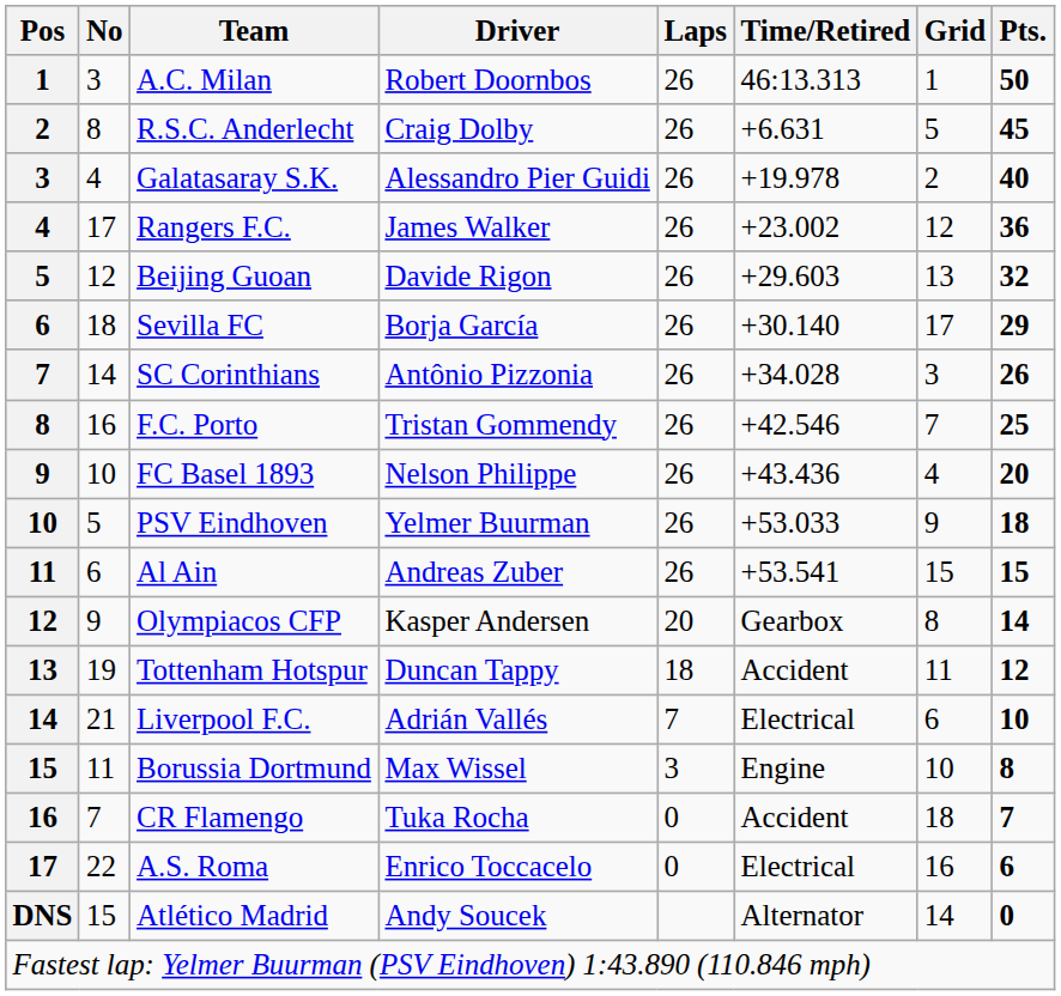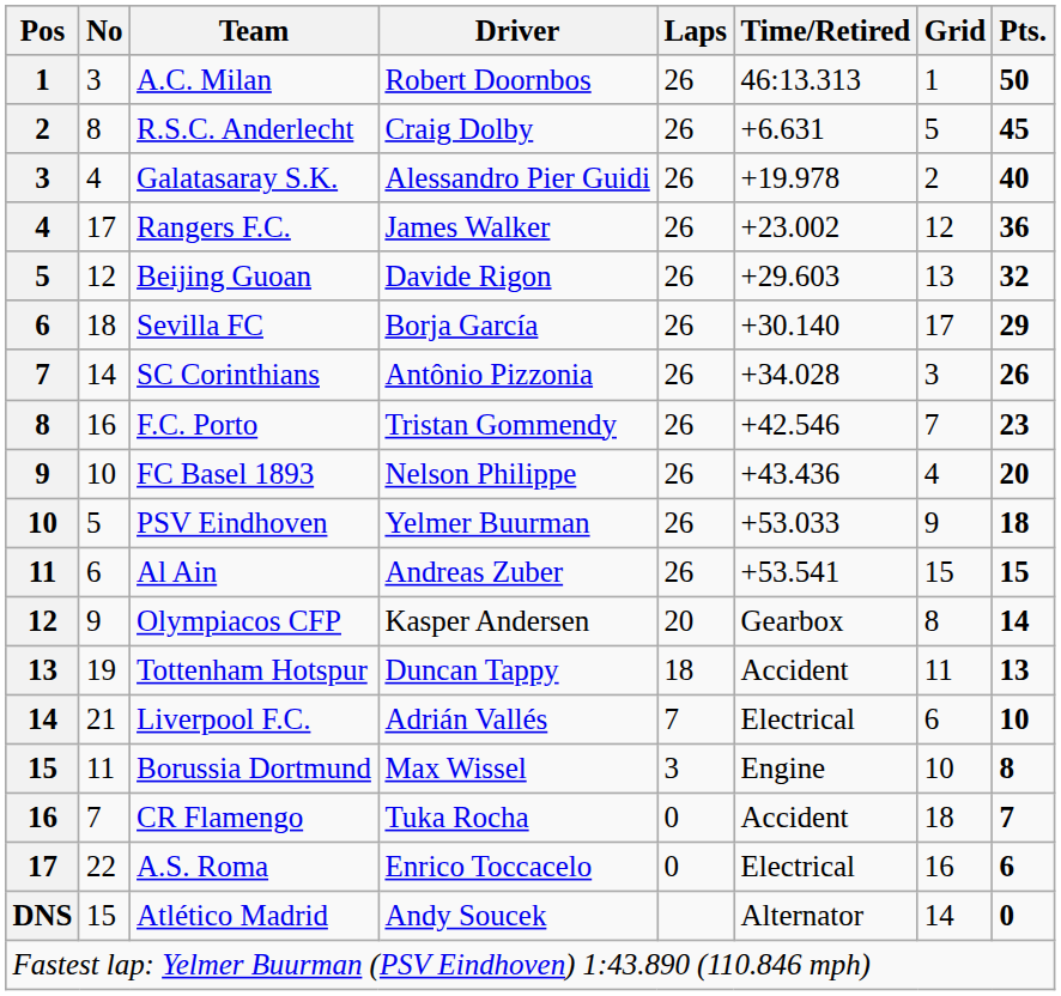 <table class="wikitable" style="font-size: 95%">
 <tr>
 <th>Pos</th>
 <th>No</th>
 <th>Team</th>
 <th>Driver</th>
 <th>Laps</th>
 <th>Time/Retired</th>
 <th>Grid</th>
 <th>Pts.</th>
 </tr>
 <tr>
 <th>1</th>
 <td>3</td>
 <td> <a href='#'>A.C. Milan</a></td>
 <td> <a href='#'>Robert Doornbos</a></td>
 <td>26</td>
 <td>46:13.313</td>
 <td>1</td>
 <td><strong>50</strong></td>
 </tr>
 <tr>
 <th>2</th>
 <td>8</td>
 <td> <a href='#'>R.S.C. Anderlecht</a></td>
 <td> <a href='#'>Craig Dolby</a></td>
 <td>26</td>
 <td>+6.631</td>
 <td>5</td>
 <td><strong>45</strong></td>
 </tr>
 <tr>
 <th>3</th>
 <td>4</td>
 <td> <a href='#'>Galatasaray S.K.</a></td>
 <td> <a href='#'>Alessandro Pier Guidi</a></td>
 <td>26</td>
 <td>+19.978</td>
 <td>2</td>
 <td><strong>40</strong></td>
 </tr>
 <tr>
 <th>4</th>
 <td>17</td>
 <td> <a href='#'>Rangers F.C.</a></td>
 <td> <a href='#'>James Walker</a></td>
 <td>26</td>
 <td>+23.002</td>
 <td>12</td>
 <td><strong>36</strong></td>
 </tr>
 <tr>
 <th>5</th>
 <td>12</td>
 <td> <a href='#'>Beijing Guoan</a></td>
 <td> <a href='#'>Davide Rigon</a></td>
 <td>26</td>
 <td>+29.603</td>
 <td>13</td>
 <td><strong>32</strong></td>
 </tr>
 <tr>
 <th>6</th>
 <td>18</td>
 <td> <a href='#'>Sevilla FC</a></td>
 <td> <a href='#'>Borja García</a></td>
 <td>26</td>
 <td>+30.140</td>
 <td>17</td>
 <td><strong>29</strong></td>
 </tr>
 <tr>
 <th>7</th>
 <td>14</td>
 <td> <a href='#'>SC Corinthians</a></td>
 <td> <a href='#'>Antônio Pizzonia</a></td>
 <td>26</td>
 <td>+34.028</td>
 <td>3</td>
 <td><strong>26</strong></td>
 </tr>
 <tr>
 <th>8</th>
 <td>16</td>
 <td> <a href='#'>F.C. Porto</a></td>
 <td> <a href='#'>Tristan Gommendy</a></td>
 <td>26</td>
 <td>+42.546</td>
 <td>7</td>
-<td><strong>25</strong></td>
+<td><strong>23</strong></td>
 </tr>
 <tr>
 <th>9</th>
 <td>10</td>
 <td> <a href='#'>FC Basel 1893</a></td>
 <td> <a href='#'>Nelson Philippe</a></td>
 <td>26</td>
 <td>+43.436</td>
 <td>4</td>
 <td><strong>20</strong></td>
 </tr>
 <tr>
 <th>10</th>
 <td>5</td>
 <td> <a href='#'>PSV Eindhoven</a></td>
 <td> <a href='#'>Yelmer Buurman</a></td>
 <td>26</td>
 <td>+53.033</td>
 <td>9</td>
 <td><strong>18</strong></td>
 </tr>
 <tr>
 <th>11</th>
 <td>6</td>
 <td> <a href='#'>Al Ain</a></td>
 <td> <a href='#'>Andreas Zuber</a></td>
 <td>26</td>
 <td>+53.541</td>
 <td>15</td>
 <td><strong>15</strong></td>
 </tr>
 <tr>
 <th>12</th>
 <td>9</td>
 <td> <a href='#'>Olympiacos CFP</a></td>
 <td> Kasper Andersen</td>
 <td>20</td>
 <td>Gearbox</td>
 <td>8</td>
 <td><strong>14</strong></td>
 </tr>
 <tr>
 <th>13</th>
 <td>19</td>
 <td> <a href='#'>Tottenham Hotspur</a></td>
 <td> <a href='#'>Duncan Tappy</a></td>
 <td>18</td>
 <td>Accident</td>
 <td>11</td>
-<td><strong>12</strong></td>
+<td><strong>13</strong></td>
 </tr>
 <tr>
 <th>14</th>
 <td>21</td>
 <td> <a href='#'>Liverpool F.C.</a></td>
 <td> <a href='#'>Adrián Vallés</a></td>
 <td>7</td>
 <td>Electrical</td>
 <td>6</td>
 <td><strong>10</strong></td>
 </tr>
 <tr>
 <th>15</th>
 <td>11</td>
 <td> <a href='#'>Borussia Dortmund</a></td>
 <td> <a href='#'>Max Wissel</a></td>
 <td>3</td>
 <td>Engine</td>
 <td>10</td>
 <td><strong>8</strong></td>
 </tr>
 <tr>
 <th>16</th>
 <td>7</td>
 <td> <a href='#'>CR Flamengo</a></td>
 <td> <a href='#'>Tuka Rocha</a></td>
 <td>0</td>
 <td>Accident</td>
 <td>18</td>
 <td><strong>7</strong></td>
 </tr>
 <tr>
 <th>17</th>
 <td>22</td>
 <td> <a href='#'>A.S. Roma</a></td>
 <td> <a href='#'>Enrico Toccacelo</a></td>
 <td>0</td>
 <td>Electrical</td>
 <td>16</td>
 <td><strong>6</strong></td>
 </tr>
 <tr>
 <th>DNS</th>
 <td>15</td>
 <td> <a href='#'>Atlético Madrid</a></td>
 <td> <a href='#'>Andy Soucek</a></td>
 <td></td>
 <td>Alternator</td>
 <td>14</td>
 <td><strong>0</strong></td>
 </tr>
 <tr>
 <td colspan=8><em>Fastest lap: <a href='#'>Yelmer Buurman</a> (<a href='#'>PSV Eindhoven</a>) 1:43.890 (110.846 mph)</em></td>
 </tr>
 </table>
